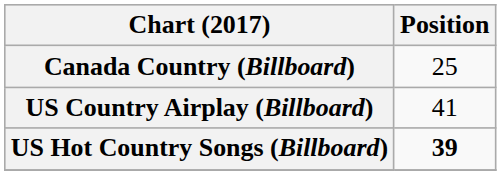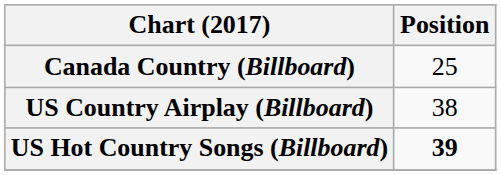 <table class="wikitable sortable plainrowheaders" style="text-align:center">
 <tr>
 <th scope="col">Chart (2017)</th>
 <th scope="col">Position</th>
 </tr>
 <tr>
 <th scope="row">Canada Country (<em>Billboard</em>)</th>
 <td>25</td>
 </tr>
 <tr>
 <th scope="row">US Country Airplay (<em>Billboard</em>)</th>
-<td>41</td>
+<td>38</td>
 </tr>
 <tr>
 <th scope="row">US Hot Country Songs (<em>Billboard</em>)</th>
 <td><strong>39</strong></td>
 </tr>
 <tr>
 </tr>
 </table>
